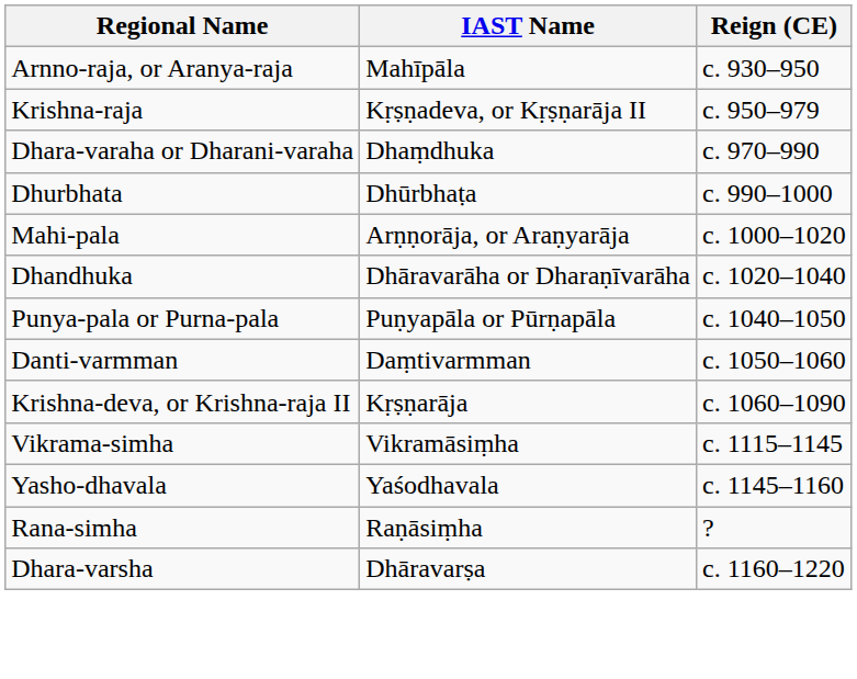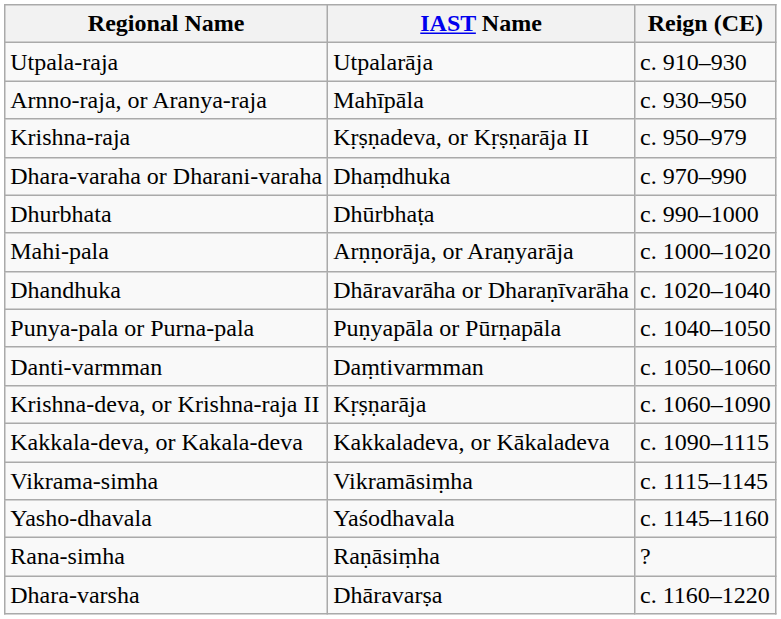 <table class="wikitable">
 <tr>
 <th>Regional Name</th>
 <th><a href='#'>IAST</a> Name</th>
 <th>Reign (CE)</th>
+</tr>
+<tr>
+<td>Utpala-raja</td>
+<td>Utpalarāja</td>
+<td>c. 910–930</td>
 </tr>
 <tr>
 <td>Arnno-raja, or Aranya-raja</td>
 <td>Mahīpāla</td>
 <td>c. 930–950</td>
 </tr>
 <tr>
 <td>Krishna-raja</td>
 <td>Kṛṣṇadeva, or Kṛṣṇarāja II</td>
 <td>c. 950–979</td>
 </tr>
 <tr>
 <td>Dhara-varaha or Dharani-varaha</td>
 <td>Dhaṃdhuka</td>
 <td>c. 970–990</td>
 </tr>
 <tr>
 <td>Dhurbhata</td>
 <td>Dhūrbhaṭa</td>
 <td>c. 990–1000</td>
 </tr>
 <tr>
 <td>Mahi-pala</td>
 <td>Arṇṇorāja, or Araṇyarāja</td>
 <td>c. 1000–1020</td>
 </tr>
 <tr>
 <td>Dhandhuka</td>
 <td>Dhāravarāha or Dharaṇīvarāha</td>
 <td>c. 1020–1040</td>
 </tr>
 <tr>
 <td>Punya-pala or Purna-pala</td>
 <td>Puṇyapāla or Pūrṇapāla</td>
 <td>c. 1040–1050</td>
 </tr>
 <tr>
 <td>Danti-varmman</td>
 <td>Daṃtivarmman</td>
 <td>c. 1050–1060</td>
 </tr>
 <tr>
 <td>Krishna-deva, or Krishna-raja II</td>
 <td>Kṛṣṇarāja</td>
 <td>c. 1060–1090</td>
 </tr>
 <tr>
+<td>Kakkala-deva, or Kakala-deva</td>
+<td>Kakkaladeva, or Kākaladeva</td>
+<td>c. 1090–1115</td>
+</tr>
+<tr>
 <td>Vikrama-simha</td>
 <td>Vikramāsiṃha</td>
 <td>c. 1115–1145</td>
 </tr>
 <tr>
 <td>Yasho-dhavala</td>
 <td>Yaśodhavala</td>
 <td>c. 1145–1160</td>
 </tr>
 <tr>
 <td>Rana-simha</td>
 <td>Raṇāsiṃha</td>
 <td>?</td>
 </tr>
 <tr>
 <td>Dhara-varsha</td>
 <td>Dhāravarṣa</td>
 <td>c. 1160–1220</td>
 </tr>
 </table>
